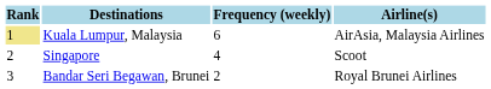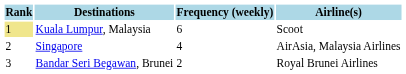 <table class="sortable" style="font-size:89%; align=center;">
 <tr style="background:lightblue;">
 <th>Rank</th>
 <th>Destinations</th>
 <th>Frequency (weekly)</th>
 <th>Airline(s)</th>
 </tr>
 <tr>
 <td style="background: khaki;">1</td>
 <td> <a href='#'>Kuala Lumpur</a>, Malaysia</td>
 <td>6</td>
-<td>AirAsia, Malaysia Airlines</td>
+<td>Scoot</td>
 </tr>
 <tr>
 <td>2</td>
 <td> <a href='#'>Singapore</a></td>
 <td>4</td>
-<td>Scoot</td>
+<td>AirAsia, Malaysia Airlines</td>
 </tr>
 <tr>
 <td>3</td>
 <td> <a href='#'>Bandar Seri Begawan</a>, Brunei</td>
 <td>2</td>
 <td>Royal Brunei Airlines</td>
 </tr>
 <tr>
 </tr>
 </table>
